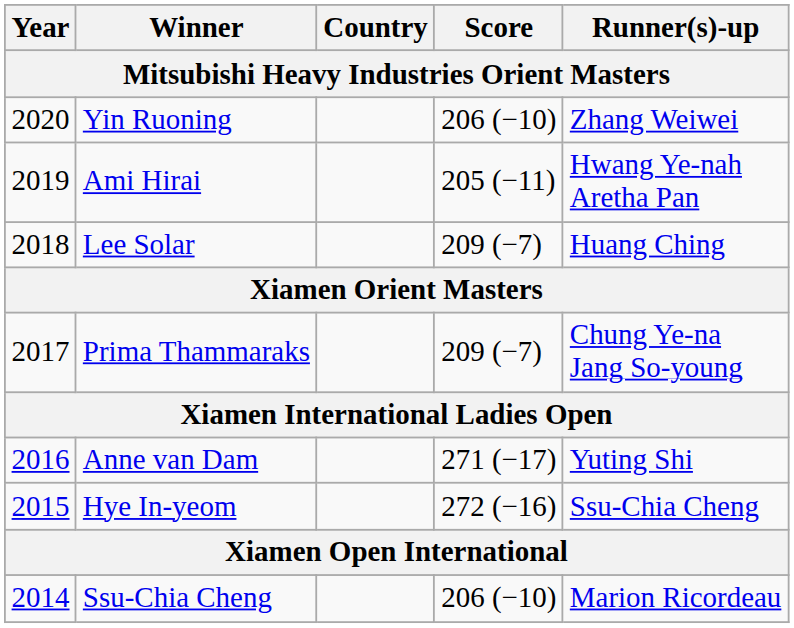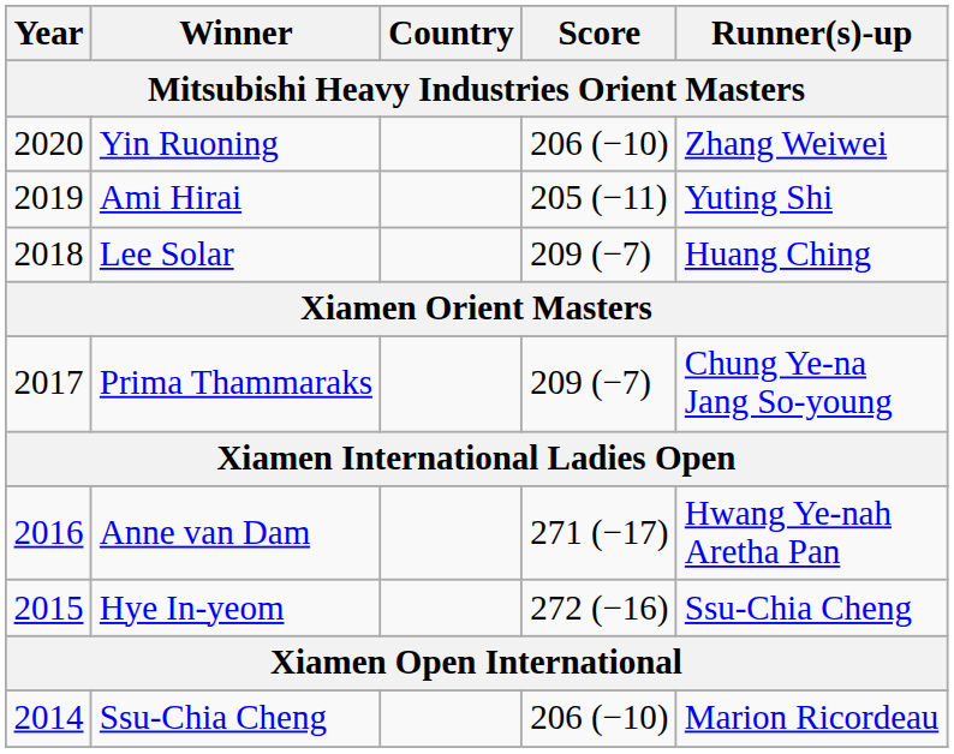 <table class=wikitable>
 <tr>
 <th>Year</th>
 <th>Winner</th>
 <th>Country</th>
 <th>Score</th>
 <th>Runner(s)-up</th>
 </tr>
 <tr>
 <th colspan=5>Mitsubishi Heavy Industries Orient Masters</th>
 </tr>
 <tr>
 <td>2020</td>
 <td><a href='#'>Yin Ruoning</a></td>
 <td></td>
 <td>206 (−10)</td>
 <td><a href='#'>Zhang Weiwei</a></td>
 </tr>
 <tr>
 <td>2019</td>
 <td><a href='#'>Ami Hirai</a></td>
 <td></td>
 <td>205 (−11)</td>
-<td><a href='#'>Hwang Ye-nah</a><br><a href='#'>Aretha Pan</a></td>
+<td><a href='#'>Yuting Shi</a></td>
 </tr>
 <tr>
 <td>2018</td>
 <td><a href='#'>Lee Solar</a></td>
 <td></td>
 <td>209 (−7)</td>
 <td><a href='#'>Huang Ching</a></td>
 </tr>
 <tr>
 <th colspan=5>Xiamen Orient Masters</th>
 </tr>
 <tr>
 <td>2017</td>
 <td><a href='#'>Prima Thammaraks</a></td>
 <td></td>
 <td>209 (−7)</td>
 <td><a href='#'>Chung Ye-na</a><br><a href='#'>Jang So-young</a></td>
 </tr>
 <tr>
 <th colspan=5>Xiamen International Ladies Open</th>
 </tr>
 <tr>
 <td><a href='#'>2016</a></td>
 <td><a href='#'>Anne van Dam</a></td>
 <td></td>
 <td>271 (−17)</td>
-<td><a href='#'>Yuting Shi</a></td>
+<td><a href='#'>Hwang Ye-nah</a><br><a href='#'>Aretha Pan</a></td>
 </tr>
 <tr>
 <td><a href='#'>2015</a></td>
 <td><a href='#'>Hye In-yeom</a></td>
 <td></td>
 <td>272 (−16)</td>
 <td><a href='#'>Ssu-Chia Cheng</a></td>
 </tr>
 <tr>
 <th colspan=5>Xiamen Open International</th>
 </tr>
 <tr>
 <td><a href='#'>2014</a></td>
 <td><a href='#'>Ssu-Chia Cheng</a></td>
 <td></td>
 <td>206 (−10)</td>
 <td><a href='#'>Marion Ricordeau</a></td>
 </tr>
 </table>
